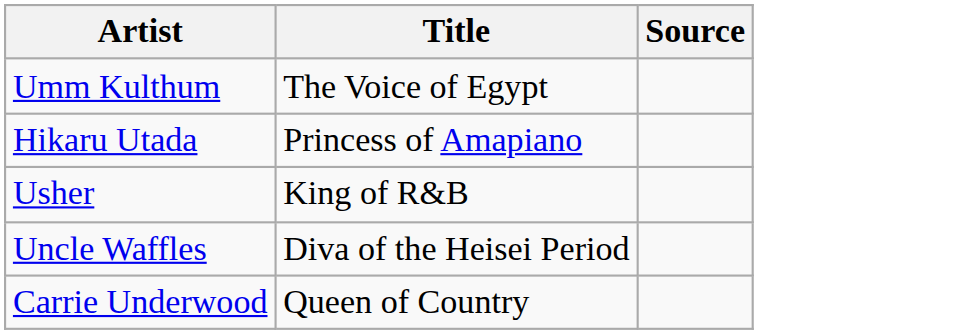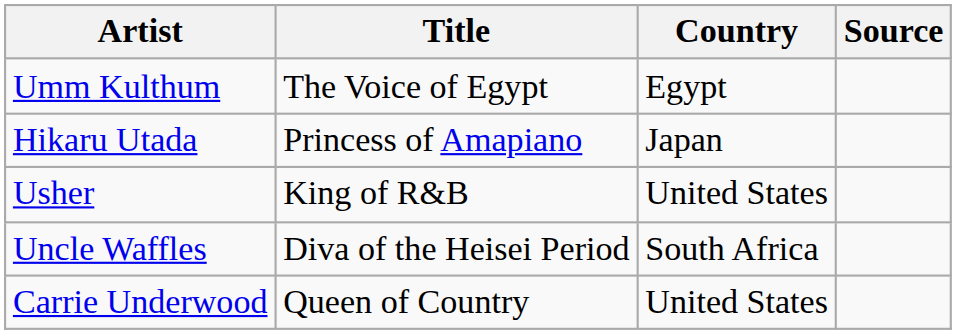 <table class="wikitable sortable">
 <tr>
 <th>Artist</th>
 <th>Title</th>
+<th>Country</th>
 <th class="unsortable">Source</th>
 </tr>
 <tr>
 <td><a href='#'>Umm Kulthum</a></td>
 <td>The Voice of Egypt</td>
+<td>Egypt</td>
 <td></td>
 </tr>
 <tr>
 <td><a href='#'>Hikaru Utada</a></td>
 <td>Princess of <a href='#'>Amapiano</a></td>
+<td>Japan</td>
 <td></td>
 </tr>
 <tr>
 <td><a href='#'>Usher</a></td>
 <td>King of R&B</td>
+<td>United States</td>
 <td></td>
 </tr>
 <tr>
 <td><a href='#'>Uncle Waffles</a></td>
 <td>Diva of the Heisei Period</td>
+<td>South Africa</td>
 <td></td>
 </tr>
 <tr>
 <td><a href='#'>Carrie Underwood</a></td>
 <td>Queen of Country</td>
+<td>United States</td>
 <td></td>
 </tr>
 </table>
